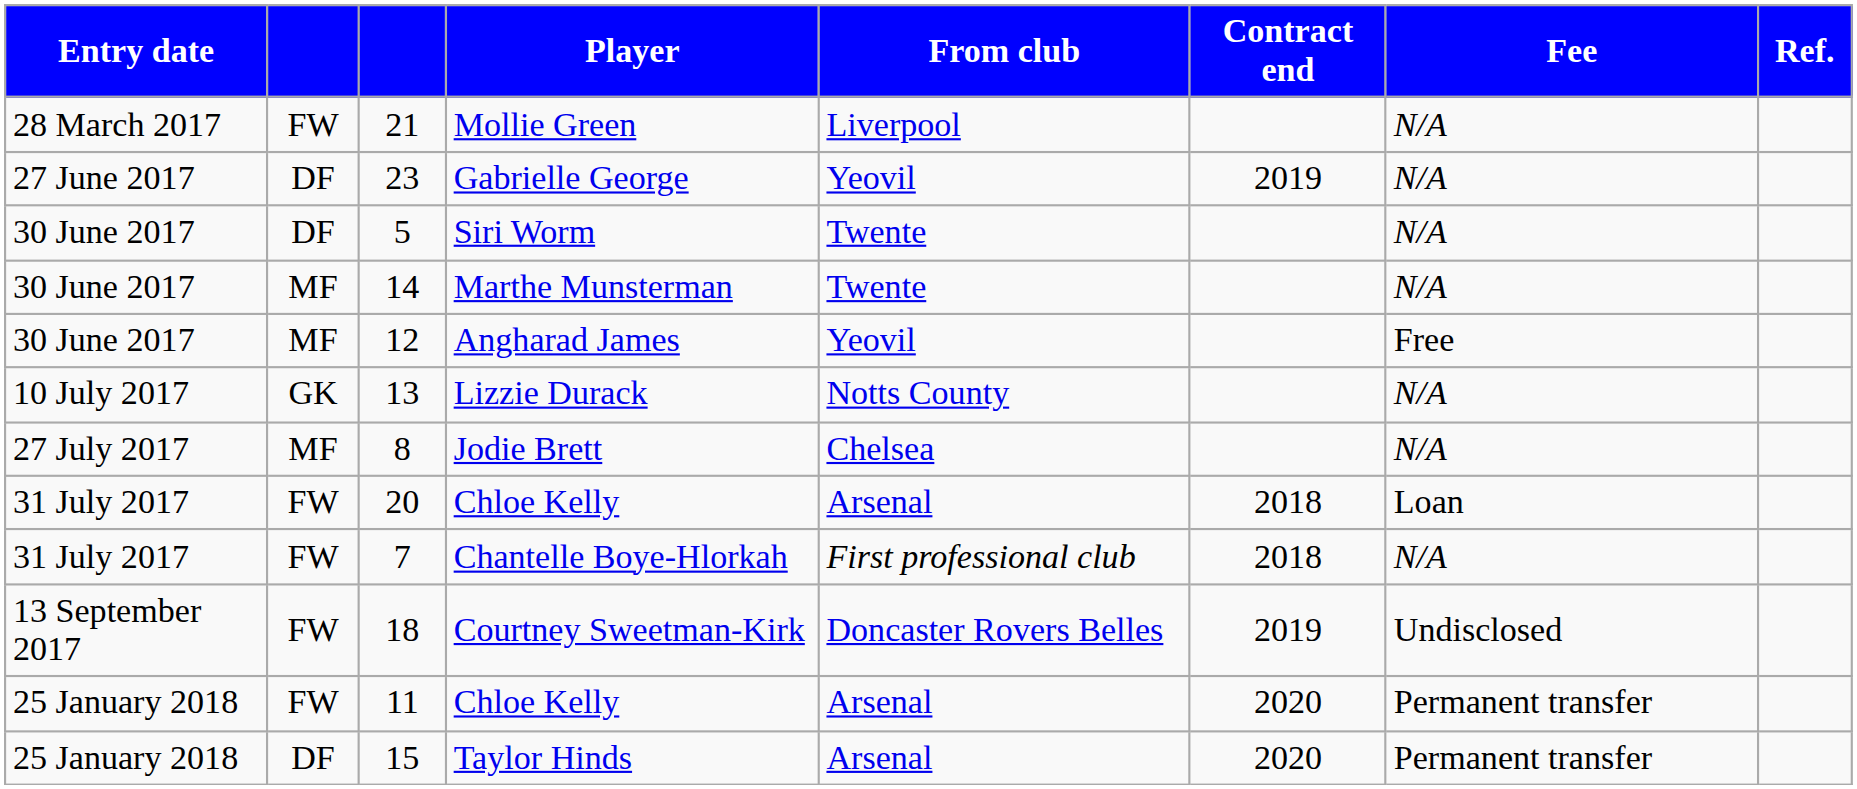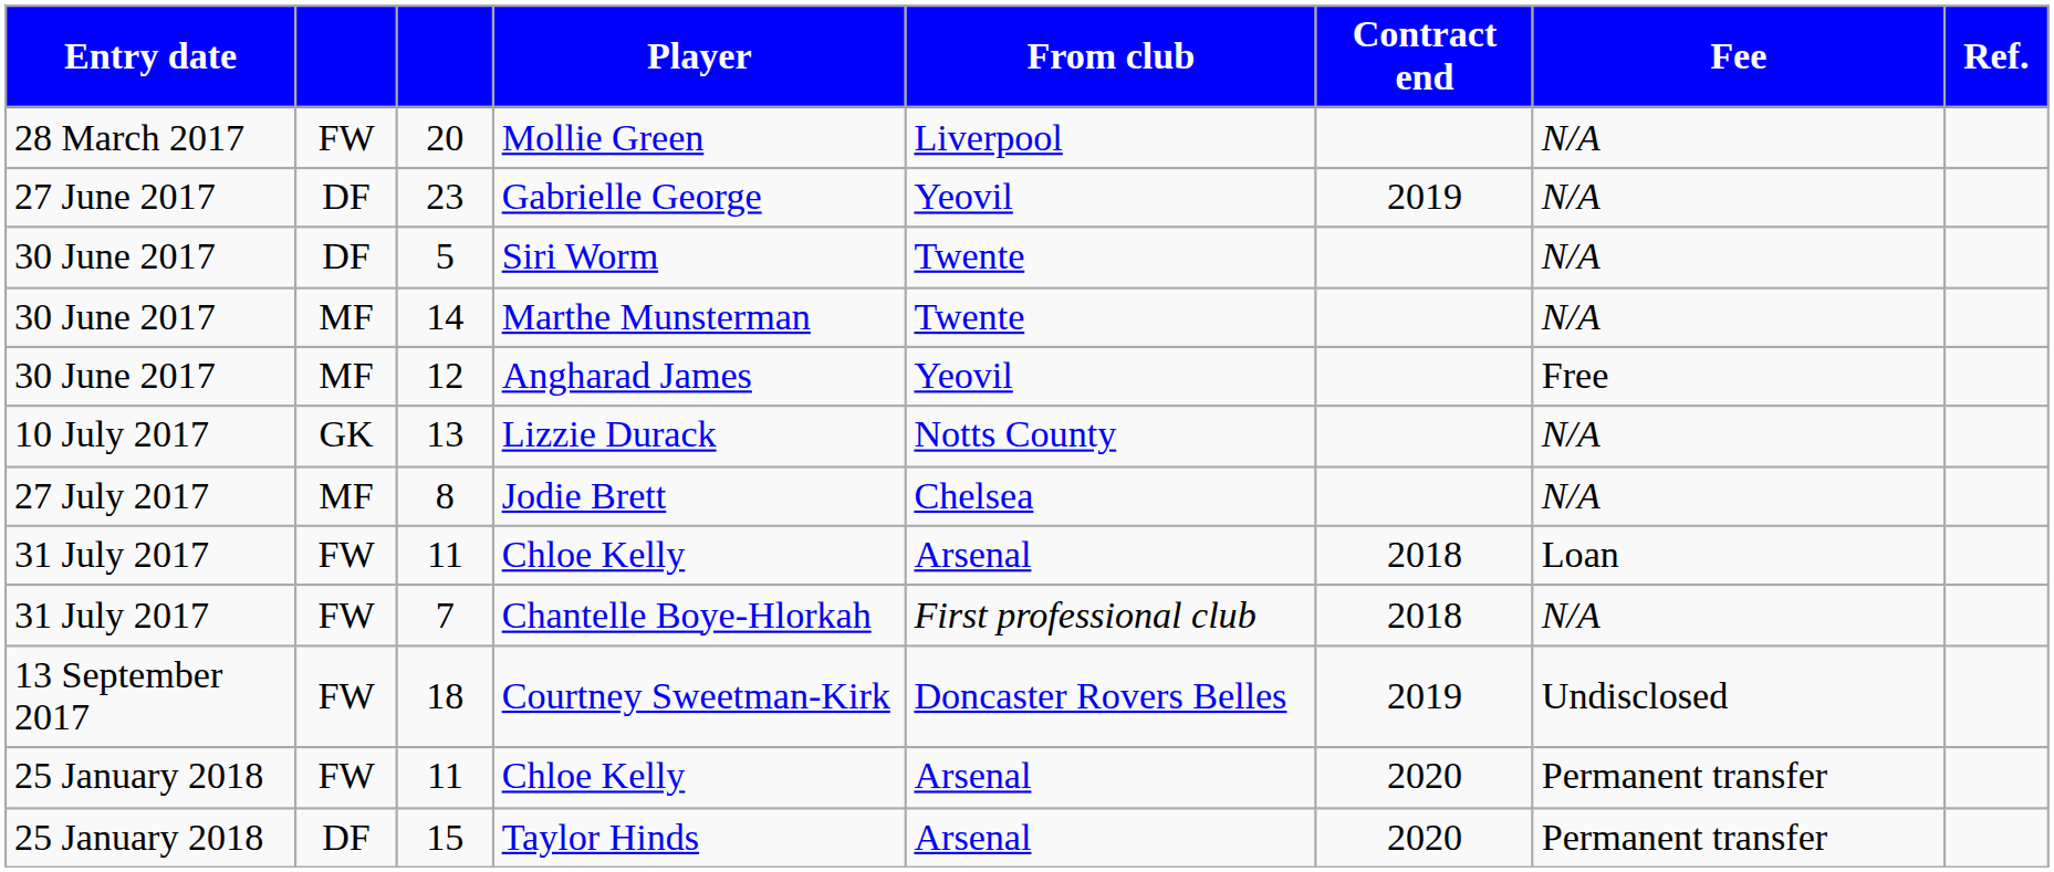 <table class="wikitable sortable">
 <tr>
 <th style="background:#00f; color:white;width:100pt">Entry date</th>
 <th style="background:#00f; color:white;width:30pt"></th>
 <th style="background:#00f; color:white;width:30pt"></th>
 <th style="background:#00f; color:white;width:150pt">Player</th>
 <th style="background:#00f; color:white;width:150pt">From club</th>
 <th style="background:#00f; color:white;width:70pt">Contract end</th>
 <th style="background:#00f; color:white;width:150pt">Fee</th>
 <th style="background:#00f; color:white;width:30pt">Ref.</th>
 </tr>
 <tr>
 <td>28 March 2017</td>
 <td style="text-align:center;">FW</td>
-<td style="text-align:center;">21</td>
+<td style="text-align:center;">20</td>
 <td style="text-align:left;"> <a href='#'>Mollie Green</a></td>
 <td style="text-align:left;"> <a href='#'>Liverpool</a></td>
 <td style="text-align:center;"></td>
 <td><em>N/A</em></td>
 <td></td>
 </tr>
 <tr>
 <td>27 June 2017</td>
 <td style="text-align:center;">DF</td>
 <td style="text-align:center;">23</td>
 <td style="text-align:left;"> <a href='#'>Gabrielle George</a></td>
 <td style="text-align:left;"> <a href='#'>Yeovil</a></td>
 <td style="text-align:center;">2019</td>
 <td><em>N/A</em></td>
 <td></td>
 </tr>
 <tr>
 <td>30 June 2017</td>
 <td style="text-align:center;">DF</td>
 <td style="text-align:center;">5</td>
 <td style="text-align:left;"> <a href='#'>Siri Worm</a></td>
 <td style="text-align:left;"> <a href='#'>Twente</a></td>
 <td style="text-align:center;"></td>
 <td><em>N/A</em></td>
 <td></td>
 </tr>
 <tr>
 <td>30 June 2017</td>
 <td style="text-align:center;">MF</td>
 <td style="text-align:center;">14</td>
 <td style="text-align:left;"> <a href='#'>Marthe Munsterman</a></td>
 <td style="text-align:left;"> <a href='#'>Twente</a></td>
 <td style="text-align:center;"></td>
 <td><em>N/A</em></td>
 <td></td>
 </tr>
 <tr>
 <td>30 June 2017</td>
 <td style="text-align:center;">MF</td>
 <td style="text-align:center;">12</td>
 <td style="text-align:left;"> <a href='#'>Angharad James</a></td>
 <td style="text-align:left;"> <a href='#'>Yeovil</a></td>
 <td style="text-align:center;"></td>
 <td>Free</td>
 <td></td>
 </tr>
 <tr>
 <td>10 July 2017</td>
 <td style="text-align:center;">GK</td>
 <td style="text-align:center;">13</td>
 <td style="text-align:left;"> <a href='#'>Lizzie Durack</a></td>
 <td style="text-align:left;"> <a href='#'>Notts County</a></td>
 <td style="text-align:center;"></td>
 <td><em>N/A</em></td>
 <td></td>
 </tr>
 <tr>
 <td>27 July 2017</td>
 <td style="text-align:center;">MF</td>
 <td style="text-align:center;">8</td>
 <td style="text-align:left;"> <a href='#'>Jodie Brett</a></td>
 <td style="text-align:left;"> <a href='#'>Chelsea</a></td>
 <td style="text-align:center;"></td>
 <td><em>N/A</em></td>
 <td></td>
 </tr>
 <tr>
 <td>31 July 2017</td>
 <td style="text-align:center;">FW</td>
-<td style="text-align:center;">20</td>
+<td style="text-align:center;">11</td>
 <td style="text-align:left;"> <a href='#'>Chloe Kelly</a></td>
 <td style="text-align:left;"> <a href='#'>Arsenal</a></td>
 <td style="text-align:center;">2018</td>
 <td>Loan</td>
 <td></td>
 </tr>
 <tr>
 <td>31 July 2017</td>
 <td style="text-align:center;">FW</td>
 <td style="text-align:center;">7</td>
 <td style="text-align:left;"> <a href='#'>Chantelle Boye-Hlorkah</a></td>
 <td style="text-align:left;"><em>First professional club</em></td>
 <td style="text-align:center;">2018</td>
 <td><em>N/A</em></td>
 <td></td>
 </tr>
 <tr>
 <td>13 September 2017</td>
 <td style="text-align:center;">FW</td>
 <td style="text-align:center;">18</td>
 <td style="text-align:left;"> <a href='#'>Courtney Sweetman-Kirk</a></td>
 <td style="text-align:left;"> <a href='#'>Doncaster Rovers Belles</a></td>
 <td style="text-align:center;">2019</td>
 <td>Undisclosed</td>
 <td></td>
 </tr>
 <tr>
 <td>25 January 2018</td>
 <td style="text-align:center;">FW</td>
 <td style="text-align:center;">11</td>
 <td style="text-align:left;"> <a href='#'>Chloe Kelly</a></td>
 <td style="text-align:left;"> <a href='#'>Arsenal</a></td>
 <td style="text-align:center;">2020</td>
 <td>Permanent transfer</td>
 <td></td>
 </tr>
 <tr>
 <td>25 January 2018</td>
 <td style="text-align:center;">DF</td>
 <td style="text-align:center;">15</td>
 <td style="text-align:left;"> <a href='#'>Taylor Hinds</a></td>
 <td style="text-align:left;"> <a href='#'>Arsenal</a></td>
 <td style="text-align:center;">2020</td>
 <td>Permanent transfer</td>
 <td></td>
 </tr>
 </table>
